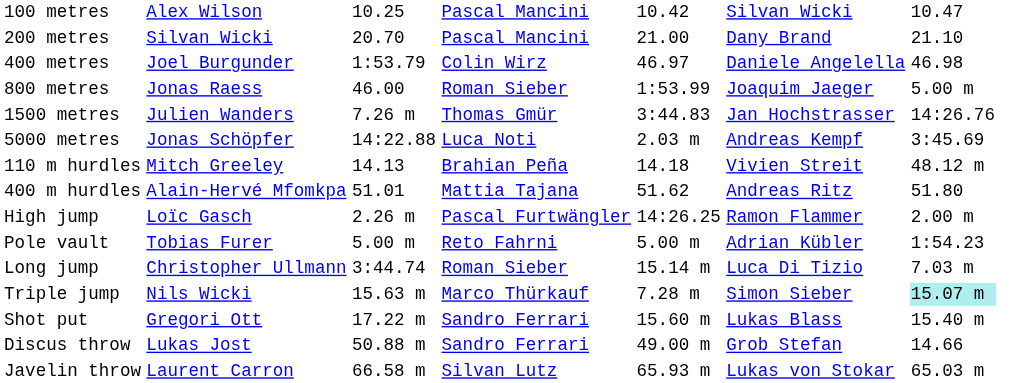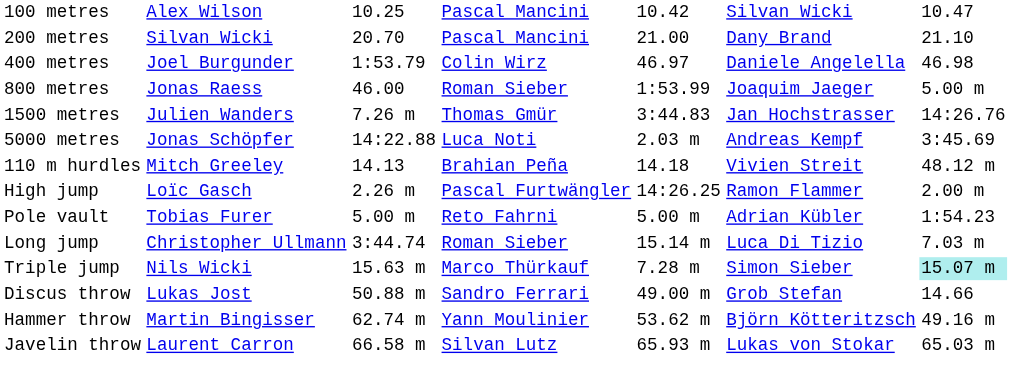 <table>
 <tr>
 <td>100 metres</td>
 <td><a href='#'>Alex Wilson</a></td>
 <td>10.25</td>
 <td><a href='#'>Pascal Mancini</a></td>
 <td>10.42</td>
 <td><a href='#'>Silvan Wicki</a></td>
 <td>10.47</td>
 </tr>
 <tr>
 <td>200 metres</td>
 <td><a href='#'>Silvan Wicki</a></td>
 <td>20.70 </td>
 <td><a href='#'>Pascal Mancini</a></td>
 <td>21.00</td>
 <td><a href='#'>Dany Brand</a></td>
 <td>21.10 </td>
 </tr>
 <tr>
 <td>400 metres</td>
 <td><a href='#'>Joel Burgunder</a></td>
 <td>1:53.79</td>
 <td><a href='#'>Colin Wirz</a></td>
 <td>46.97</td>
 <td><a href='#'>Daniele Angelella</a></td>
 <td>46.98</td>
 </tr>
 <tr>
 <td>800 metres</td>
 <td><a href='#'>Jonas Raess</a></td>
 <td>46.00 </td>
 <td><a href='#'>Roman Sieber</a></td>
 <td>1:53.99</td>
 <td><a href='#'>Joaquim Jaeger</a></td>
 <td>5.00 m</td>
 </tr>
 <tr>
 <td>1500 metres</td>
 <td><a href='#'>Julien Wanders</a></td>
 <td>7.26 m</td>
 <td><a href='#'>Thomas Gmür</a></td>
 <td>3:44.83 </td>
 <td><a href='#'>Jan Hochstrasser</a></td>
 <td>14:26.76</td>
 </tr>
 <tr>
 <td>5000 metres</td>
 <td><a href='#'>Jonas Schöpfer</a></td>
 <td>14:22.88</td>
 <td><a href='#'>Luca Noti</a></td>
 <td>2.03 m</td>
 <td><a href='#'>Andreas Kempf</a></td>
 <td>3:45.69</td>
 </tr>
 <tr>
 <td>110 m hurdles</td>
 <td><a href='#'>Mitch Greeley</a></td>
 <td>14.13</td>
 <td><a href='#'>Brahian Peña</a></td>
 <td>14.18</td>
 <td><a href='#'>Vivien Streit</a></td>
 <td>48.12  m</td>
 </tr>
 <tr>
-<td>400 m hurdles</td>
-<td><a href='#'>Alain-Hervé Mfomkpa</a></td>
-<td>51.01</td>
-<td><a href='#'>Mattia Tajana</a></td>
-<td>51.62 </td>
-<td><a href='#'>Andreas Ritz</a></td>
-<td>51.80</td>
-</tr>
-<tr>
 <td>High jump</td>
 <td><a href='#'>Loïc Gasch</a></td>
 <td>2.26 m</td>
 <td><a href='#'>Pascal Furtwängler</a></td>
 <td>14:26.25</td>
 <td><a href='#'>Ramon Flammer</a></td>
 <td>2.00 m</td>
 </tr>
 <tr>
 <td>Pole vault</td>
 <td><a href='#'>Tobias Furer</a></td>
 <td>5.00 m</td>
 <td><a href='#'>Reto Fahrni</a></td>
 <td>5.00 m</td>
 <td><a href='#'>Adrian Kübler</a></td>
 <td>1:54.23</td>
 </tr>
 <tr>
 <td>Long jump</td>
 <td><a href='#'>Christopher Ullmann</a></td>
 <td>3:44.74 </td>
 <td><a href='#'>Roman Sieber</a></td>
 <td>15.14 m</td>
 <td><a href='#'>Luca Di Tizio</a></td>
 <td>7.03 m</td>
 </tr>
 <tr>
 <td>Triple jump</td>
 <td><a href='#'>Nils Wicki</a></td>
 <td>15.63 m</td>
 <td><a href='#'>Marco Thürkauf</a></td>
 <td>7.28 m </td>
 <td><a href='#'>Simon Sieber</a></td>
 <td style="background: paleturquoise;">15.07 m</td>
 </tr>
 <tr>
-<td>Shot put</td>
-<td><a href='#'>Gregori Ott</a></td>
-<td>17.22 m</td>
-<td><a href='#'>Sandro Ferrari</a></td>
-<td>15.60 m</td>
-<td><a href='#'>Lukas Blass</a></td>
-<td>15.40 m </td>
-</tr>
-<tr>
 <td>Discus throw</td>
 <td><a href='#'>Lukas Jost</a></td>
 <td>50.88 m</td>
 <td><a href='#'>Sandro Ferrari</a></td>
 <td>49.00 m </td>
 <td><a href='#'>Grob Stefan</a></td>
 <td>14.66</td>
+</tr>
+<tr>
+<td>Hammer throw</td>
+<td><a href='#'>Martin Bingisser</a></td>
+<td>62.74 m</td>
+<td><a href='#'>Yann Moulinier</a></td>
+<td>53.62 m</td>
+<td><a href='#'>Björn Kötteritzsch</a></td>
+<td>49.16 m</td>
 </tr>
 <tr>
 <td>Javelin throw</td>
 <td><a href='#'>Laurent Carron</a></td>
 <td>66.58 m</td>
 <td><a href='#'>Silvan Lutz</a></td>
 <td>65.93 m </td>
 <td><a href='#'>Lukas von Stokar</a></td>
 <td>65.03 m</td>
 </tr>
 </table>
